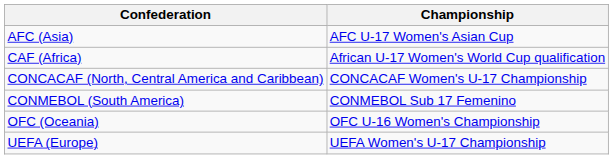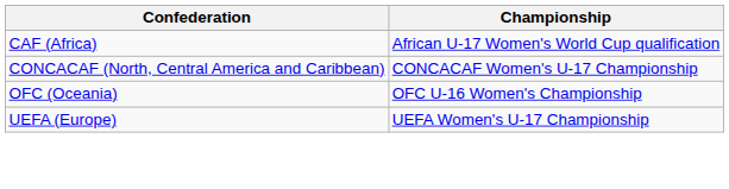 <table class=wikitable>
 <tr>
 <th>Confederation</th>
 <th>Championship</th>
-</tr>
-<tr>
-<td><a href='#'>AFC (Asia)</a></td>
-<td><a href='#'>AFC U-17 Women's Asian Cup</a></td>
 </tr>
 <tr>
 <td><a href='#'>CAF (Africa)</a></td>
 <td><a href='#'>African U-17 Women's World Cup qualification</a></td>
 </tr>
 <tr>
 <td><a href='#'>CONCACAF (North, Central America and Caribbean)</a></td>
 <td><a href='#'>CONCACAF Women's U-17 Championship</a></td>
 </tr>
 <tr>
-<td><a href='#'>CONMEBOL (South America)</a></td>
-<td><a href='#'>CONMEBOL Sub 17 Femenino</a></td>
-</tr>
-<tr>
 <td><a href='#'>OFC (Oceania)</a></td>
 <td><a href='#'>OFC U-16 Women's Championship</a></td>
 </tr>
 <tr>
 <td><a href='#'>UEFA (Europe)</a></td>
 <td><a href='#'>UEFA Women's U-17 Championship</a></td>
 </tr>
 </table>
